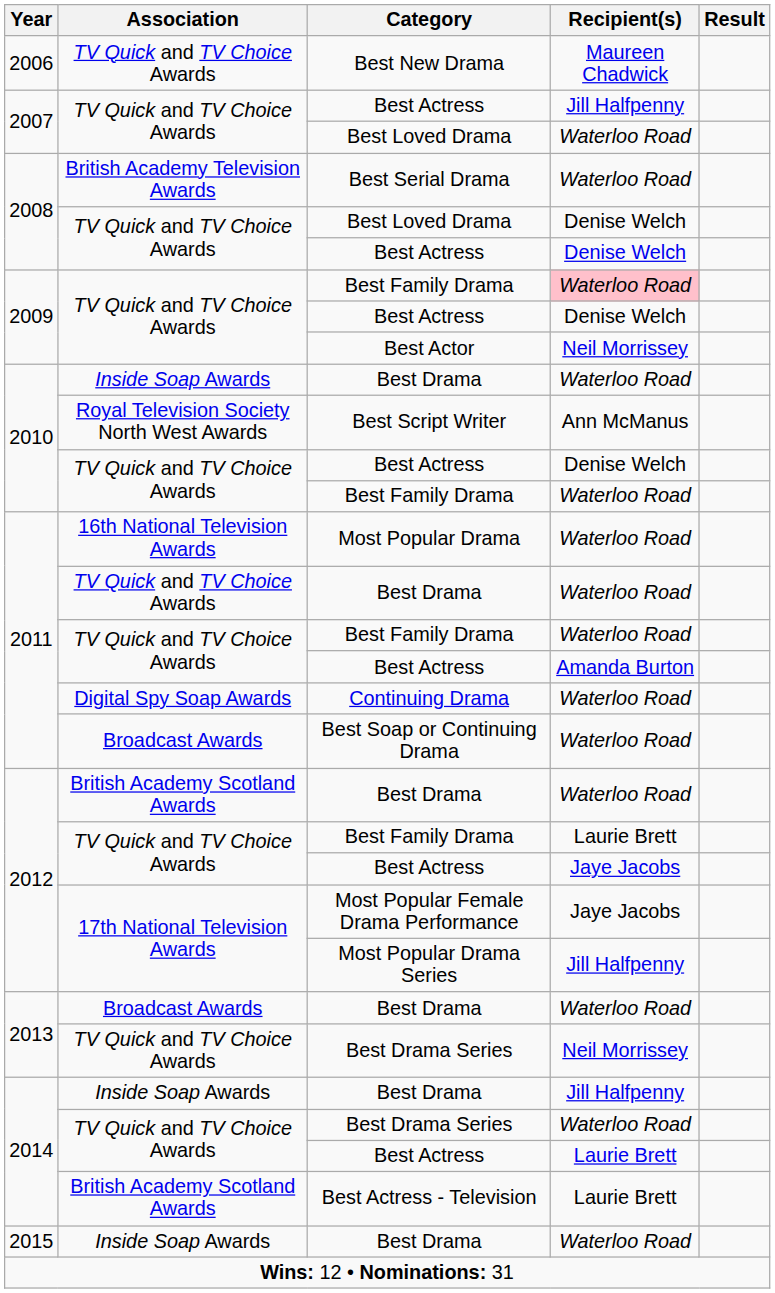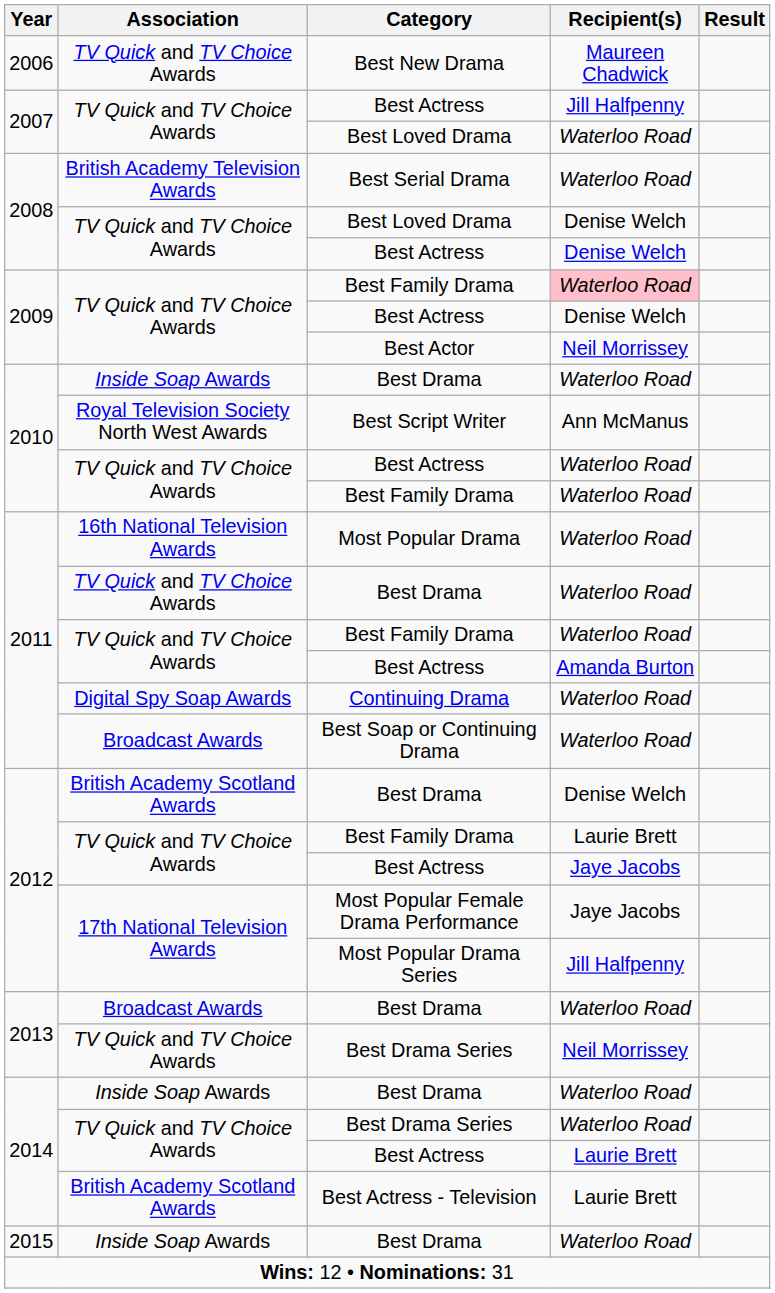 <table class="wikitable" style="width:99%; text-align:center;">
 <tr>
 <th>Year</th>
 <th>Association</th>
 <th>Category</th>
 <th>Recipient(s)</th>
 <th>Result</th>
 </tr>
 <tr>
 <td>2006</td>
 <td><em><a href='#'>TV Quick</a></em> and <em><a href='#'>TV Choice</a></em> Awards</td>
 <td>Best New Drama</td>
 <td><a href='#'>Maureen Chadwick</a></td>
 <td></td>
 </tr>
 <tr>
 <td rowspan="2">2007</td>
 <td rowspan="2"><em>TV Quick</em> and <em>TV Choice</em> Awards</td>
 <td>Best Actress</td>
 <td><a href='#'>Jill Halfpenny</a></td>
 <td></td>
 </tr>
 <tr>
 <td>Best Loved Drama</td>
 <td><em>Waterloo Road</em></td>
 <td></td>
 </tr>
 <tr>
 <td rowspan="3">2008</td>
 <td><a href='#'>British Academy Television Awards</a></td>
 <td>Best Serial Drama</td>
 <td><em>Waterloo Road</em></td>
 <td></td>
 </tr>
 <tr>
 <td rowspan="2"><em>TV Quick</em> and <em>TV Choice</em> Awards</td>
 <td>Best Loved Drama</td>
 <td>Denise Welch</td>
 <td></td>
 </tr>
 <tr>
 <td>Best Actress</td>
 <td><a href='#'>Denise Welch</a></td>
 <td></td>
 </tr>
 <tr>
 <td rowspan="3">2009</td>
 <td rowspan="3"><em>TV Quick</em> and <em>TV Choice</em> Awards</td>
 <td>Best Family Drama</td>
 <td style="background: pink;"><em>Waterloo Road</em></td>
 <td></td>
 </tr>
 <tr>
 <td>Best Actress</td>
 <td>Denise Welch</td>
 <td></td>
 </tr>
 <tr>
 <td>Best Actor</td>
 <td><a href='#'>Neil Morrissey</a></td>
 <td></td>
 </tr>
 <tr>
 <td rowspan="4">2010</td>
 <td><a href='#'><em>Inside Soap</em> Awards</a></td>
 <td>Best Drama</td>
 <td><em>Waterloo Road</em></td>
 <td></td>
 </tr>
 <tr>
 <td><a href='#'>Royal Television Society</a> North West Awards</td>
 <td>Best Script Writer</td>
 <td>Ann McManus</td>
 <td></td>
 </tr>
 <tr>
 <td rowspan="2"><em>TV Quick</em> and <em>TV Choice</em> Awards</td>
 <td>Best Actress</td>
-<td>Denise Welch</td>
+<td><em>Waterloo Road</em></td>
 <td></td>
 </tr>
 <tr>
 <td>Best Family Drama</td>
 <td><em>Waterloo Road</em></td>
 <td></td>
 </tr>
 <tr>
 <td rowspan="6">2011</td>
 <td><a href='#'>16th National Television Awards</a></td>
 <td>Most Popular Drama</td>
 <td><em>Waterloo Road</em></td>
 <td></td>
 </tr>
 <tr>
 <td><em><a href='#'>TV Quick</a></em> and <em><a href='#'>TV Choice</a></em> Awards</td>
 <td>Best Drama</td>
 <td><em>Waterloo Road</em></td>
 <td></td>
 </tr>
 <tr>
 <td rowspan="2"><em>TV Quick</em> and <em>TV Choice</em> Awards</td>
 <td>Best Family Drama</td>
 <td><em>Waterloo Road</em></td>
 <td></td>
 </tr>
 <tr>
 <td>Best Actress</td>
 <td><a href='#'>Amanda Burton</a></td>
 <td></td>
 </tr>
 <tr>
 <td><a href='#'>Digital Spy Soap Awards</a></td>
 <td><a href='#'>Continuing Drama</a></td>
 <td><em>Waterloo Road</em></td>
 <td></td>
 </tr>
 <tr>
 <td><a href='#'>Broadcast Awards</a></td>
 <td>Best Soap or Continuing Drama</td>
 <td><em>Waterloo Road</em></td>
 <td></td>
 </tr>
 <tr>
 <td rowspan="5">2012</td>
 <td><a href='#'>British Academy Scotland Awards</a></td>
 <td>Best Drama</td>
-<td><em>Waterloo Road</em></td>
+<td>Denise Welch</td>
 <td></td>
 </tr>
 <tr>
 <td rowspan="2"><em>TV Quick</em> and <em>TV Choice</em> Awards</td>
 <td>Best Family Drama</td>
 <td>Laurie Brett</td>
 <td></td>
 </tr>
 <tr>
 <td>Best Actress</td>
 <td><a href='#'>Jaye Jacobs</a></td>
 <td></td>
 </tr>
 <tr>
 <td rowspan="2"><a href='#'>17th National Television Awards</a></td>
 <td>Most Popular Female Drama Performance</td>
 <td>Jaye Jacobs</td>
 <td></td>
 </tr>
 <tr>
 <td>Most Popular Drama Series</td>
 <td><a href='#'>Jill Halfpenny</a></td>
 <td></td>
 </tr>
 <tr>
 <td rowspan="2">2013</td>
 <td><a href='#'>Broadcast Awards</a></td>
 <td>Best Drama</td>
 <td><em>Waterloo Road</em></td>
 <td></td>
 </tr>
 <tr>
 <td><em>TV Quick</em> and <em>TV Choice</em> Awards</td>
 <td>Best Drama Series</td>
 <td><a href='#'>Neil Morrissey</a></td>
 <td></td>
 </tr>
 <tr>
 <td rowspan="4">2014</td>
 <td><em>Inside Soap</em> Awards</td>
 <td>Best Drama</td>
-<td><a href='#'>Jill Halfpenny</a></td>
+<td><em>Waterloo Road</em></td>
 <td></td>
 </tr>
 <tr>
 <td rowspan="2"><em>TV Quick</em> and <em>TV Choice</em> Awards</td>
 <td>Best Drama Series</td>
 <td><em>Waterloo Road</em></td>
 <td></td>
 </tr>
 <tr>
 <td>Best Actress</td>
 <td><a href='#'>Laurie Brett</a></td>
 <td></td>
 </tr>
 <tr>
 <td><a href='#'>British Academy Scotland Awards</a></td>
 <td>Best Actress - Television</td>
 <td>Laurie Brett</td>
 <td></td>
 </tr>
 <tr>
 <td>2015</td>
 <td><em>Inside Soap</em> Awards</td>
 <td>Best Drama</td>
 <td><em>Waterloo Road</em></td>
 <td></td>
 </tr>
 <tr>
 <td colspan="5"><strong>Wins:</strong> 12 • <strong>Nominations:</strong> 31</td>
 </tr>
 </table>
